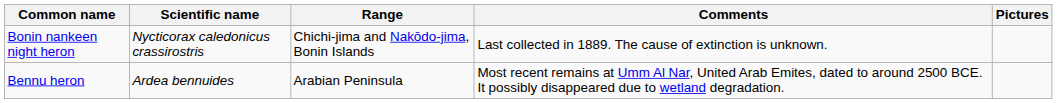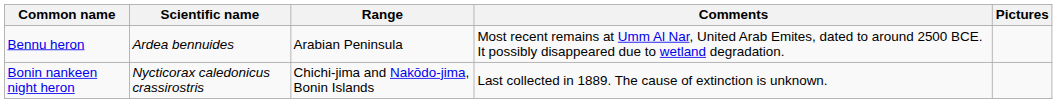 <table class="wikitable sortable">
 <tr>
 <th>Common name</th>
 <th>Scientific name</th>
 <th>Range</th>
 <th class="unsortable">Comments</th>
 <th class="unsortable">Pictures</th>
 </tr>
 <tr>
+<td><a href='#'>Bennu heron</a></td>
+<td><em>Ardea bennuides</em></td>
+<td>Arabian Peninsula</td>
+<td>Most recent remains at <a href='#'>Umm Al Nar</a>, United Arab Emites, dated to around 2500 BCE. It possibly disappeared due to <a href='#'>wetland</a> degradation.</td>
+<td></td>
+</tr>
+<tr>
 <td><a href='#'>Bonin nankeen night heron</a></td>
 <td><em>Nycticorax caledonicus crassirostris</em></td>
 <td>Chichi-jima and <a href='#'>Nakōdo-jima</a>, Bonin Islands</td>
 <td>Last collected in 1889. The cause of extinction is unknown.</td>
 <td></td>
 </tr>
-<tr>
-<td><a href='#'>Bennu heron</a></td>
-<td><em>Ardea bennuides</em></td>
-<td>Arabian Peninsula</td>
-<td>Most recent remains at <a href='#'>Umm Al Nar</a>, United Arab Emites, dated to around 2500 BCE. It possibly disappeared due to <a href='#'>wetland</a> degradation.</td>
-<td></td>
-</tr>
 </table>
